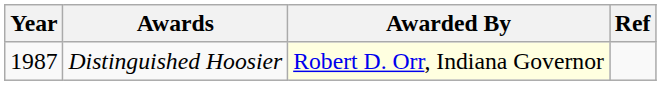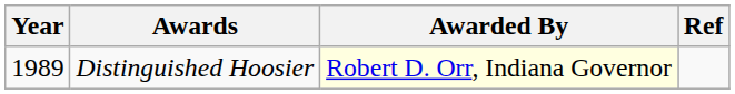 <table class="wikitable">
 <tr>
 <th>Year</th>
 <th>Awards</th>
 <th>Awarded By</th>
 <th>Ref</th>
 </tr>
 <tr>
-<td>1987</td>
+<td>1989</td>
 <td><em>Distinguished Hoosier</em></td>
 <td style="background: lightyellow;"><a href='#'>Robert D. Orr</a>, Indiana Governor</td>
 <td></td>
 </tr>
 </table>
